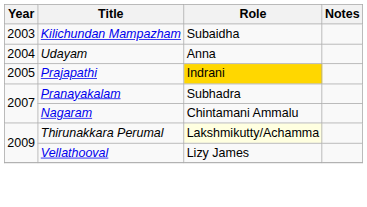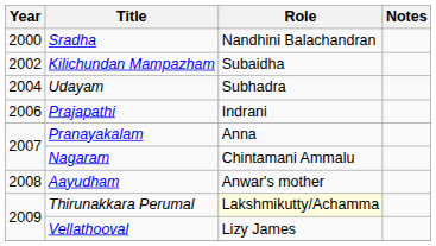 <table class="wikitable sortable">
 <tr>
 <th>Year</th>
 <th>Title</th>
 <th>Role</th>
 <th class="unsortable">Notes</th>
 </tr>
 <tr>
-<td>2003</td>
+<td>2000</td>
+<td><em><a href='#'>Sradha</a></em></td>
+<td>Nandhini Balachandran</td>
+<td></td>
+</tr>
+<tr>
+<td>2002</td>
 <td><em><a href='#'>Kilichundan Mampazham</a></em></td>
 <td>Subaidha</td>
 <td></td>
 </tr>
 <tr>
 <td>2004</td>
 <td><em>Udayam</em></td>
-<td>Anna</td>
+<td>Subhadra</td>
 <td></td>
 </tr>
 <tr>
-<td>2005</td>
+<td>2006</td>
 <td><em><a href='#'>Prajapathi</a></em></td>
-<td style="background: gold;">Indrani</td>
+<td>Indrani</td>
 <td></td>
 </tr>
 <tr>
 <td rowspan=2>2007</td>
 <td><em><a href='#'>Pranayakalam</a></em></td>
-<td>Subhadra</td>
+<td>Anna</td>
 <td></td>
 </tr>
 <tr>
 <td><em><a href='#'>Nagaram</a></em></td>
 <td>Chintamani Ammalu</td>
+<td></td>
+</tr>
+<tr>
+<td>2008</td>
+<td><em><a href='#'>Aayudham</a></em></td>
+<td>Anwar's mother</td>
 <td></td>
 </tr>
 <tr>
 <td rowspan=2>2009</td>
 <td><em>Thirunakkara Perumal</em></td>
 <td style="background: lightyellow;">Lakshmikutty/Achamma</td>
 <td></td>
 </tr>
 <tr>
 <td><em><a href='#'>Vellathooval</a></em></td>
 <td>Lizy James</td>
 <td></td>
 </tr>
 <tr>
 </tr>
 </table>
